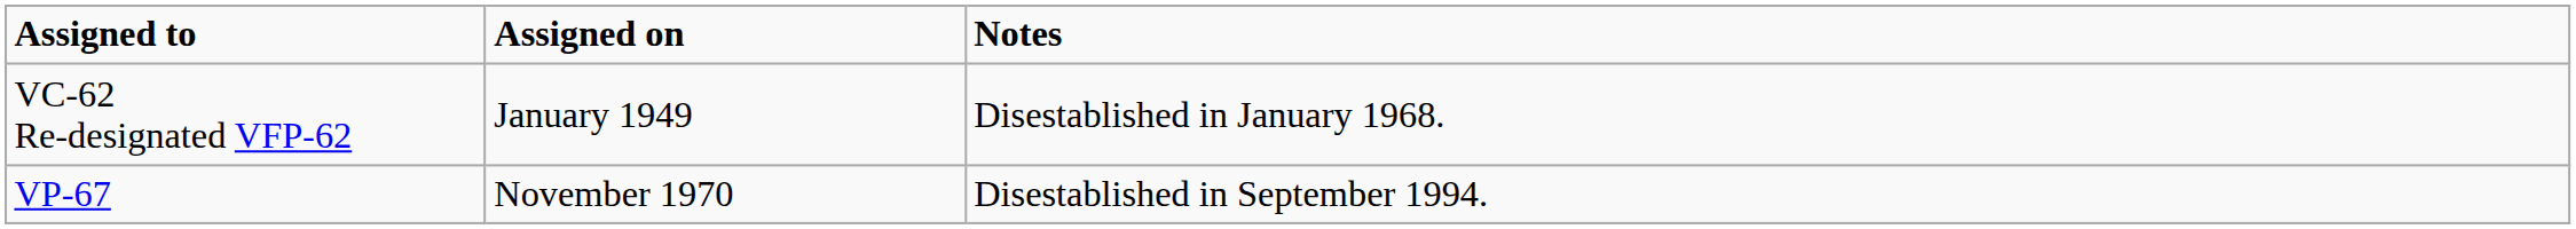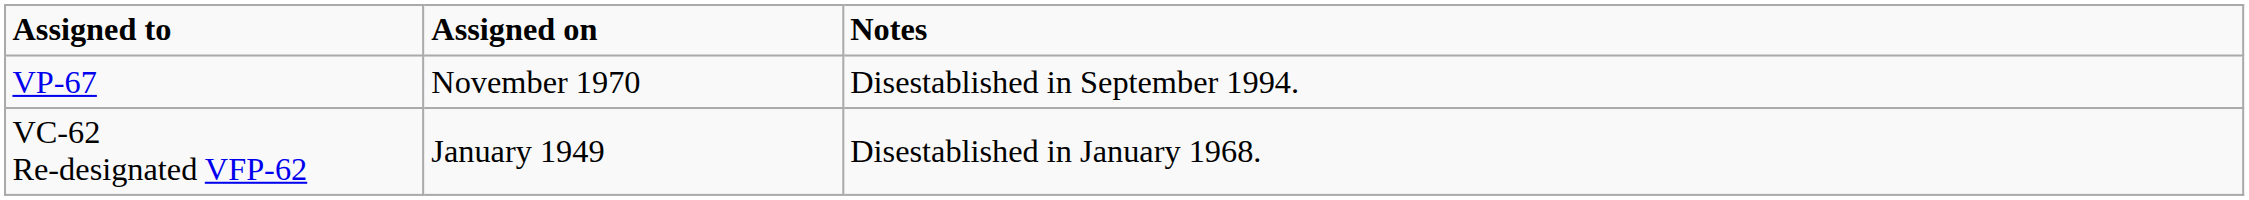 <table class="wikitable" style="width: 70%;">
 <tr>
 <td style="width: 200px;"><strong>Assigned to</strong></td>
 <td style="width: 200px;"><strong>Assigned on</strong></td>
 <td><strong>Notes</strong></td>
 </tr>
 <tr>
+<td><a href='#'>VP-67</a></td>
+<td>November 1970</td>
+<td>Disestablished in September 1994.</td>
+</tr>
+<tr>
 <td>VC-62<br>Re-designated <a href='#'>VFP-62</a></td>
 <td>January 1949</td>
 <td>Disestablished in January 1968.</td>
 </tr>
-<tr>
-<td><a href='#'>VP-67</a></td>
-<td>November 1970</td>
-<td>Disestablished in September 1994.</td>
-</tr>
 </table>
